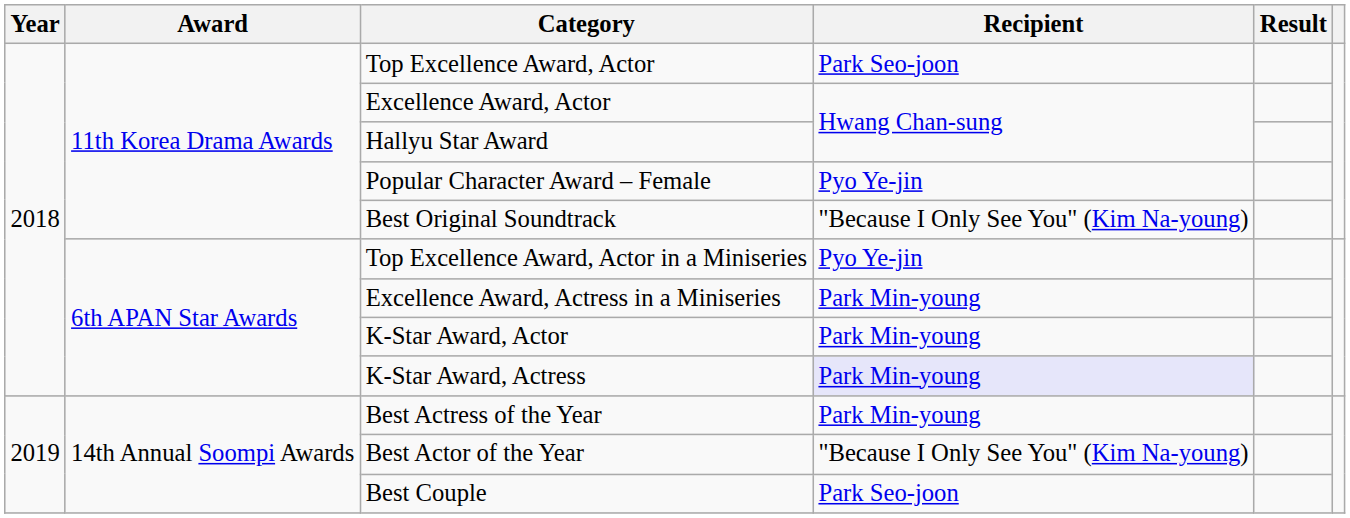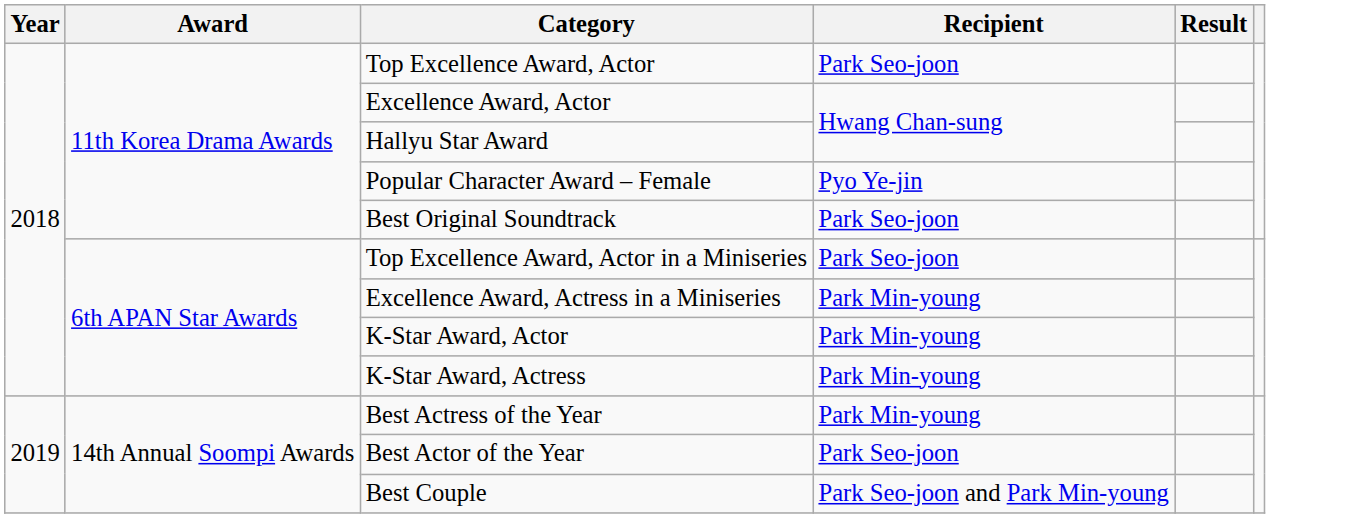 <table class="wikitable sortable">
 <tr>
 <th>Year</th>
 <th>Award</th>
 <th>Category</th>
 <th>Recipient</th>
 <th>Result</th>
 <th class="unsortable"></th>
 </tr>
 <tr>
 <td rowspan=9>2018</td>
 <td rowspan=5><a href='#'>11th Korea Drama Awards</a></td>
 <td>Top Excellence Award, Actor</td>
 <td><a href='#'>Park Seo-joon</a></td>
 <td></td>
 <td rowspan=5></td>
 </tr>
 <tr>
 <td>Excellence Award, Actor</td>
 <td rowspan=2><a href='#'>Hwang Chan-sung</a></td>
 <td></td>
 </tr>
 <tr>
 <td>Hallyu Star Award</td>
 <td></td>
 </tr>
 <tr>
 <td>Popular Character Award – Female</td>
 <td><a href='#'>Pyo Ye-jin</a></td>
 <td></td>
 </tr>
 <tr>
 <td>Best Original Soundtrack</td>
-<td>"Because I Only See You" (<a href='#'>Kim Na-young</a>)</td>
+<td><a href='#'>Park Seo-joon</a></td>
 <td></td>
 </tr>
 <tr>
 <td rowspan=4><a href='#'>6th APAN Star Awards</a></td>
 <td>Top Excellence Award, Actor in a Miniseries</td>
-<td><a href='#'>Pyo Ye-jin</a></td>
+<td><a href='#'>Park Seo-joon</a></td>
 <td></td>
 <td rowspan=4></td>
 </tr>
 <tr>
 <td>Excellence Award, Actress in a Miniseries</td>
 <td><a href='#'>Park Min-young</a></td>
 <td></td>
 </tr>
 <tr>
 <td>K-Star Award, Actor</td>
 <td><a href='#'>Park Min-young</a></td>
 <td></td>
 </tr>
 <tr>
 <td>K-Star Award, Actress</td>
-<td style="background: lavender;"><a href='#'>Park Min-young</a></td>
+<td><a href='#'>Park Min-young</a></td>
 <td></td>
 </tr>
 <tr>
 <td rowspan="3">2019</td>
 <td rowspan="3">14th Annual <a href='#'>Soompi</a> Awards</td>
 <td>Best Actress of the Year</td>
 <td><a href='#'>Park Min-young</a></td>
 <td></td>
 <td rowspan="3"></td>
 </tr>
 <tr>
 <td>Best Actor of the Year</td>
-<td>"Because I Only See You" (<a href='#'>Kim Na-young</a>)</td>
+<td><a href='#'>Park Seo-joon</a></td>
 <td></td>
 </tr>
 <tr>
 <td>Best Couple</td>
-<td><a href='#'>Park Seo-joon</a></td>
+<td><a href='#'>Park Seo-joon</a> and <a href='#'>Park Min-young</a></td>
 <td></td>
 </tr>
 </table>
